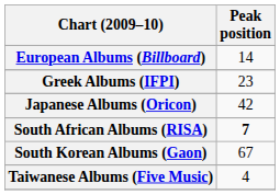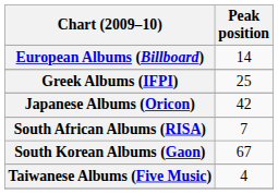 <table class="wikitable sortable plainrowheaders" style="text-align:center">
 <tr>
 <th scope="col">Chart (2009–10)</th>
 <th scope="col">Peak<br>position</th>
 </tr>
 <tr>
 </tr>
 <tr>
 </tr>
 <tr>
 </tr>
 <tr>
 </tr>
 <tr>
 </tr>
 <tr>
 </tr>
 <tr>
 </tr>
 <tr>
 <th scope="row"><a href='#'>European Albums</a> (<em><a href='#'>Billboard</a></em>)</th>
 <td>14</td>
 </tr>
 <tr>
 </tr>
 <tr>
 </tr>
 <tr>
 <th scope="row">Greek Albums (<a href='#'>IFPI</a>)</th>
-<td style="text-align:center;">23</td>
+<td style="text-align:center;">25</td>
 </tr>
 <tr>
 </tr>
 <tr>
 <th scope="row">Japanese Albums (<a href='#'>Oricon</a>)</th>
 <td>42</td>
 </tr>
 <tr>
 </tr>
 <tr>
 </tr>
 <tr>
 <th scope="row">South African Albums (<a href='#'>RISA</a>)</th>
-<td><strong>7</strong></td>
+<td>7</td>
 </tr>
 <tr>
 <th scope="row">South Korean Albums (<a href='#'>Gaon</a>)</th>
 <td>67</td>
 </tr>
 <tr>
 </tr>
 <tr>
 </tr>
 <tr>
 <th scope="row">Taiwanese Albums (<a href='#'>Five Music</a>)</th>
 <td>4</td>
 </tr>
 <tr>
 </tr>
 <tr>
 </tr>
 <tr>
 </tr>
 <tr>
 </tr>
 <tr>
 </tr>
 </table>
